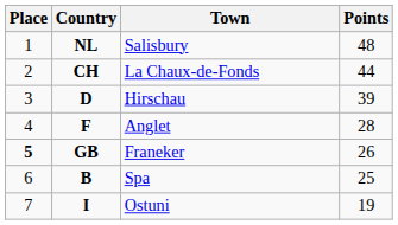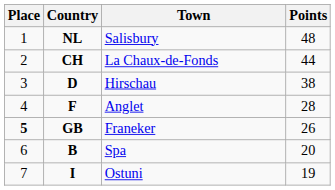 <table class="wikitable">
 <tr>
 <th width="25">Place</th>
 <th width="25">Country</th>
 <th width="200">Town</th>
 <th width="25">Points</th>
 </tr>
 <tr>
 <td align="center">1</td>
 <td align="center"><strong>NL</strong></td>
 <td align="left"><a href='#'>Salisbury</a></td>
 <td align="center">48</td>
 </tr>
 <tr>
 <td align="center">2</td>
 <td align="center"><strong>CH</strong></td>
 <td align="left"><a href='#'>La Chaux-de-Fonds</a></td>
 <td align="center">44</td>
 </tr>
 <tr>
 <td align="center">3</td>
 <td align="center"><strong>D</strong></td>
 <td align="left"><a href='#'>Hirschau</a></td>
-<td align="center">39</td>
+<td align="center">38</td>
 </tr>
 <tr>
 <td align="center">4</td>
 <td align="center"><strong>F</strong></td>
 <td align="left"><a href='#'>Anglet</a></td>
 <td align="center">28</td>
 </tr>
 <tr>
 <td align="center"><strong>5</strong></td>
 <td align="center"><strong>GB</strong></td>
 <td align="left"><a href='#'>Franeker</a></td>
 <td align="center">26</td>
 </tr>
 <tr>
 <td align="center">6</td>
 <td align="center"><strong>B</strong></td>
 <td align="left"><a href='#'>Spa</a></td>
-<td align="center">25</td>
+<td align="center">20</td>
 </tr>
 <tr>
 <td align="center">7</td>
 <td align="center"><strong>I</strong></td>
 <td align="left"><a href='#'>Ostuni</a></td>
 <td align="center">19</td>
 </tr>
 </table>
